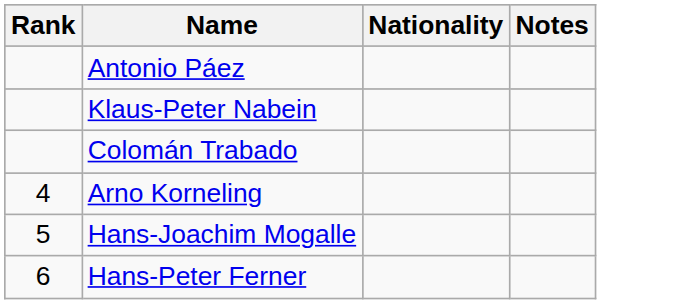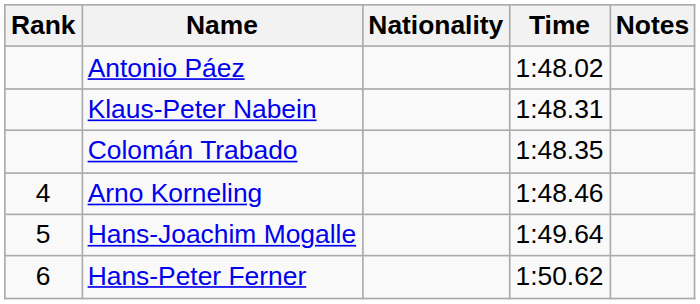 <table class="wikitable sortable" style="text-align:center">
 <tr>
 <th>Rank</th>
 <th>Name</th>
 <th>Nationality</th>
+<th>Time</th>
 <th>Notes</th>
 </tr>
 <tr>
 <td></td>
 <td align="left"><a href='#'>Antonio Páez</a></td>
 <td align=left></td>
+<td>1:48.02</td>
 <td></td>
 </tr>
 <tr>
 <td></td>
 <td align="left"><a href='#'>Klaus-Peter Nabein</a></td>
 <td align=left></td>
+<td>1:48.31</td>
 <td></td>
 </tr>
 <tr>
 <td></td>
 <td align="left"><a href='#'>Colomán Trabado</a></td>
 <td align=left></td>
+<td>1:48.35</td>
 <td></td>
 </tr>
 <tr>
 <td>4</td>
 <td align="left"><a href='#'>Arno Korneling</a></td>
 <td align=left></td>
+<td>1:48.46</td>
 <td></td>
 </tr>
 <tr>
 <td>5</td>
 <td align="left"><a href='#'>Hans-Joachim Mogalle</a></td>
 <td align=left></td>
+<td>1:49.64</td>
 <td></td>
 </tr>
 <tr>
 <td>6</td>
 <td align="left"><a href='#'>Hans-Peter Ferner</a></td>
 <td align=left></td>
+<td>1:50.62</td>
 <td></td>
 </tr>
 </table>
